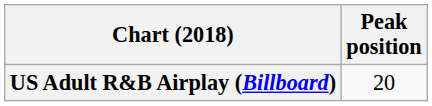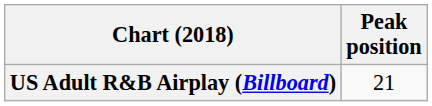 <table class="wikitable plainrowheaders" style="text-align:center">
 <tr>
 <th scope=col>Chart (2018)</th>
 <th scope=col>Peak<br>position</th>
 </tr>
 <tr>
 <th scope=row>US Adult R&B Airplay (<em><a href='#'>Billboard</a></em>)</th>
-<td>20</td>
+<td>21</td>
 </tr>
 </table>
